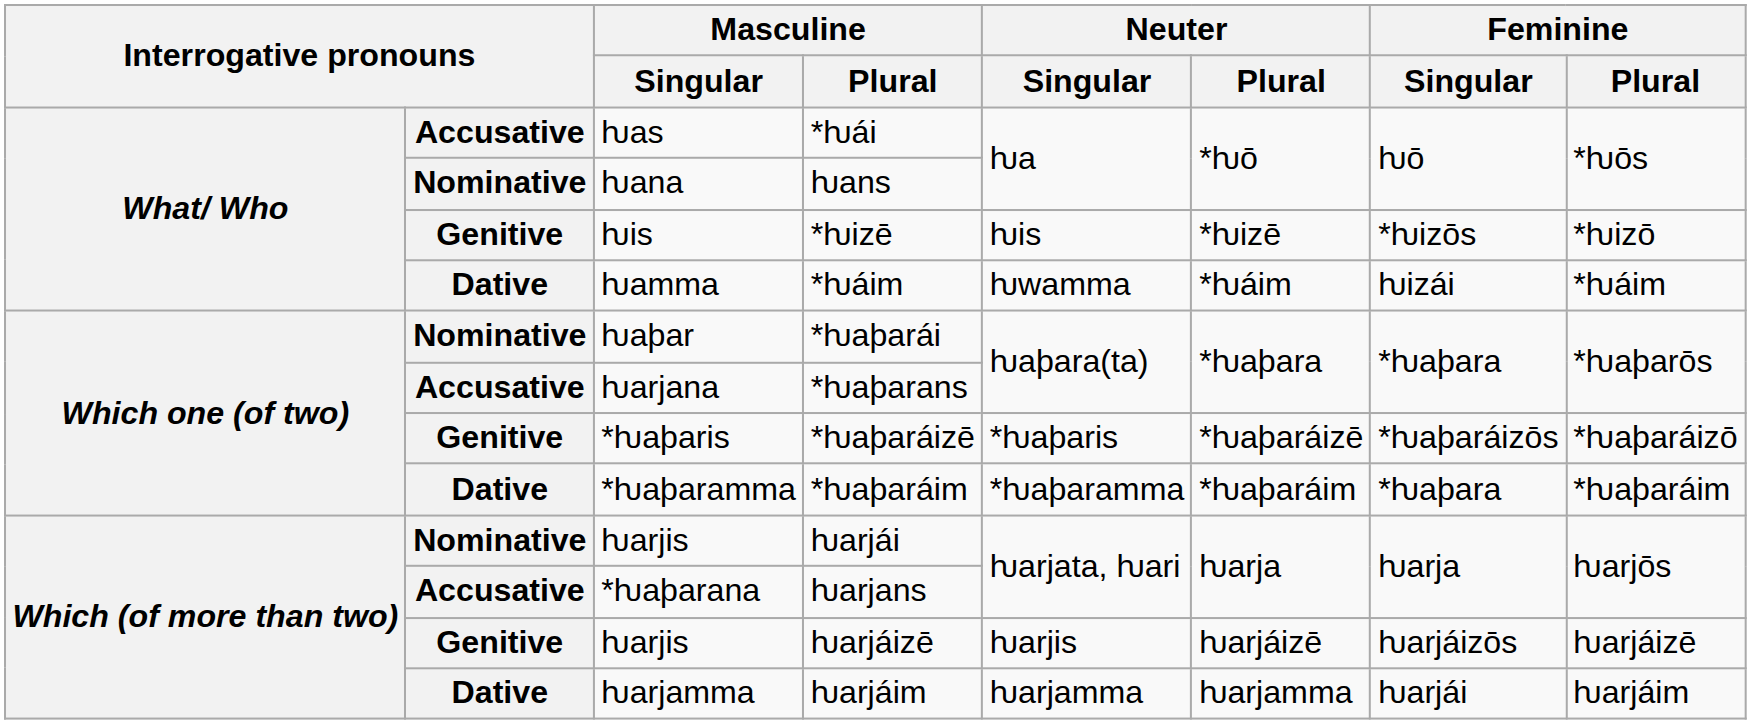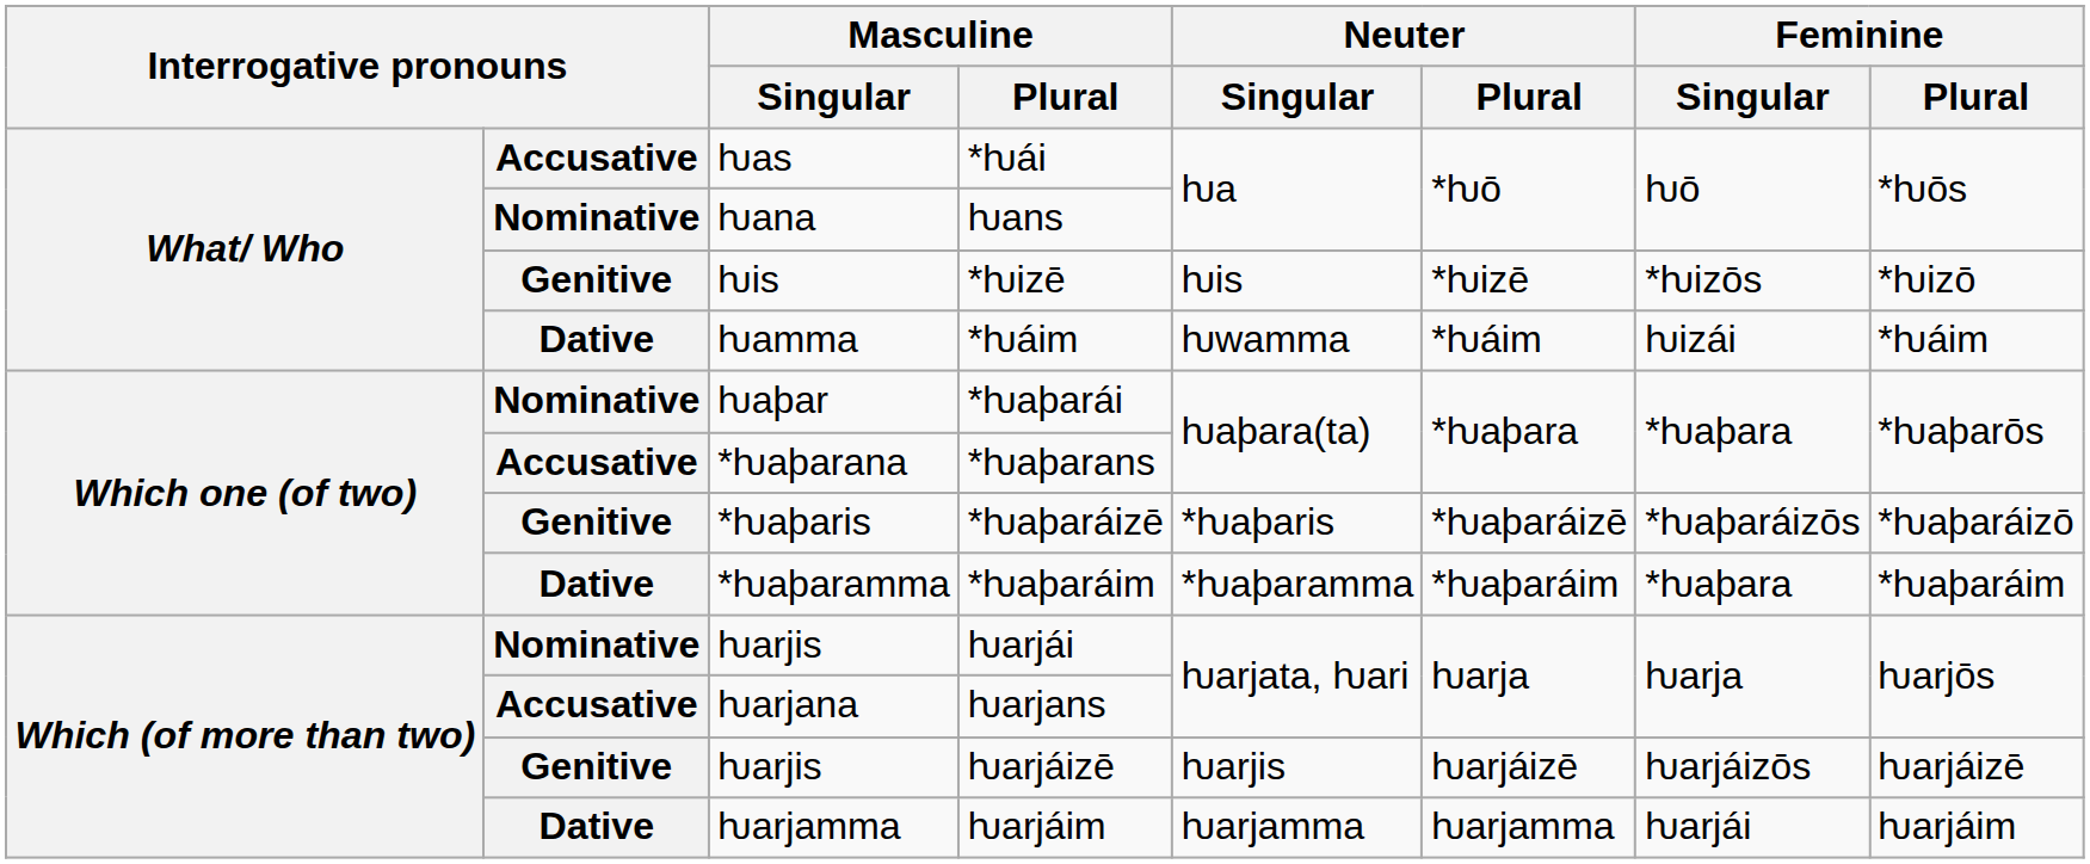 <table class="wikitable mw-collapsible">
 <tr>
 <th colspan="2" rowspan="2">Interrogative pronouns</th>
 <th colspan="2"><strong>Masculine</strong></th>
 <th colspan="2"><strong>Neuter</strong></th>
 <th colspan="2"><strong>Feminine</strong></th>
 </tr>
 <tr>
 <th>Singular</th>
 <th>Plural</th>
 <th>Singular</th>
 <th>Plural</th>
 <th>Singular</th>
 <th>Plural</th>
 </tr>
 <tr>
 <th rowspan="4"><em>What/ Who</em></th>
 <th><strong>Accusative</strong></th>
 <td>ƕas</td>
 <td>*ƕái</td>
 <td rowspan="2">ƕa</td>
 <td rowspan="2">*ƕō</td>
 <td rowspan="2">ƕō</td>
 <td rowspan="2">*ƕōs</td>
 </tr>
 <tr>
 <th><strong>Nominative</strong></th>
 <td>ƕana</td>
 <td>ƕans</td>
 </tr>
 <tr>
 <th><strong>Genitive</strong></th>
 <td>ƕis</td>
 <td>*ƕizē</td>
 <td>ƕis</td>
 <td>*ƕizē</td>
 <td>*ƕizōs</td>
 <td>*ƕizō</td>
 </tr>
 <tr>
 <th><strong>Dative</strong></th>
 <td>ƕamma</td>
 <td>*ƕáim</td>
 <td>ƕwamma</td>
 <td>*ƕáim</td>
 <td>ƕizái</td>
 <td>*ƕáim</td>
 </tr>
 <tr>
 <th rowspan="4"><em>Which one (of two)</em></th>
 <th><strong>Nominative</strong></th>
 <td>ƕaþar</td>
 <td>*ƕaþarái</td>
 <td rowspan="2">ƕaþara(ta)</td>
 <td rowspan="2">*ƕaþara</td>
 <td rowspan="2">*ƕaþara</td>
 <td rowspan="2">*ƕaþarōs</td>
 </tr>
 <tr>
 <th><strong>Accusative</strong></th>
-<td>ƕarjana</td>
+<td>*ƕaþarana</td>
 <td>*ƕaþarans</td>
 </tr>
 <tr>
 <th><strong>Genitive</strong></th>
 <td>*ƕaþaris</td>
 <td>*ƕaþaráizē</td>
 <td>*ƕaþaris</td>
 <td>*ƕaþaráizē</td>
 <td>*ƕaþaráizōs</td>
 <td>*ƕaþaráizō</td>
 </tr>
 <tr>
 <th><strong>Dative</strong></th>
 <td>*ƕaþaramma</td>
 <td>*ƕaþaráim</td>
 <td>*ƕaþaramma</td>
 <td>*ƕaþaráim</td>
 <td>*ƕaþara</td>
 <td>*ƕaþaráim</td>
 </tr>
 <tr>
 <th rowspan="4"><em>Which (of more than two)</em></th>
 <th><strong>Nominative</strong></th>
 <td>ƕarjis</td>
 <td>ƕarjái</td>
 <td rowspan="2">ƕarjata, ƕari</td>
 <td rowspan="2">ƕarja</td>
 <td rowspan="2">ƕarja</td>
 <td rowspan="2">ƕarjōs</td>
 </tr>
 <tr>
 <th><strong>Accusative</strong></th>
-<td>*ƕaþarana</td>
+<td>ƕarjana</td>
 <td>ƕarjans</td>
 </tr>
 <tr>
 <th><strong>Genitive</strong></th>
 <td>ƕarjis</td>
 <td>ƕarjáizē</td>
 <td>ƕarjis</td>
 <td>ƕarjáizē</td>
 <td>ƕarjáizōs</td>
 <td>ƕarjáizē</td>
 </tr>
 <tr>
 <th><strong>Dative</strong></th>
 <td>ƕarjamma</td>
 <td>ƕarjáim</td>
 <td>ƕarjamma</td>
 <td>ƕarjamma</td>
 <td>ƕarjái</td>
 <td>ƕarjáim</td>
 </tr>
 </table>
